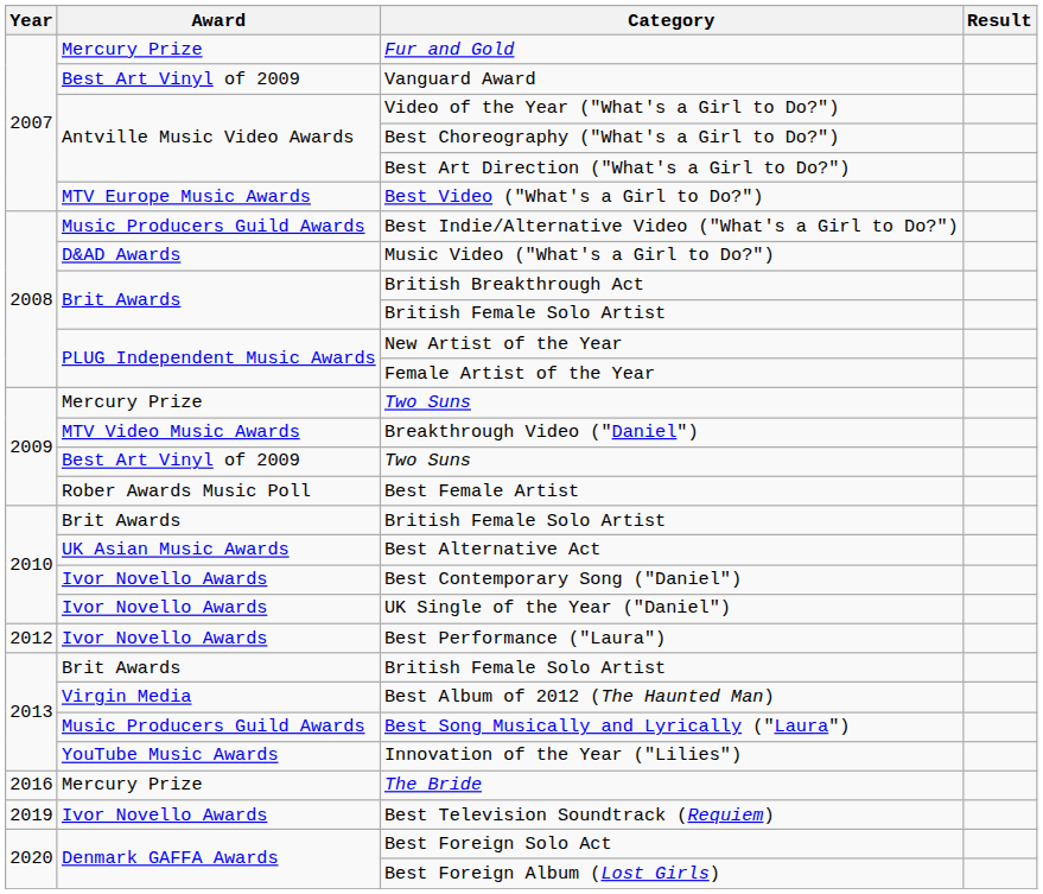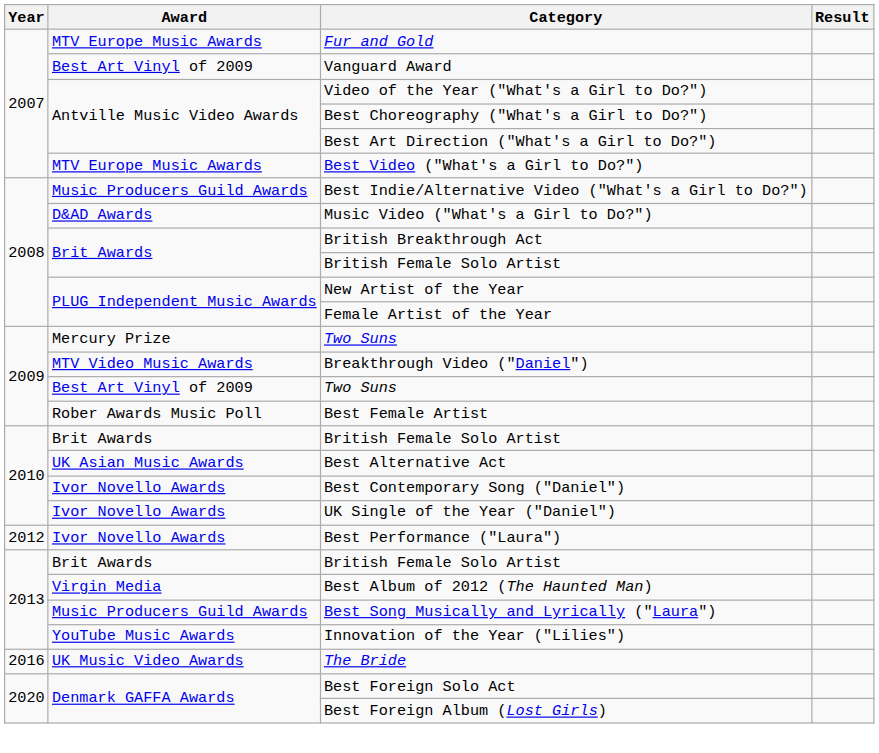 <table class="wikitable">
 <tr>
 <th>Year</th>
 <th>Award</th>
 <th>Category</th>
 <th>Result</th>
 </tr>
 <tr>
 <td rowspan=6>2007</td>
-<td><a href='#'>Mercury Prize</a></td>
+<td><a href='#'>MTV Europe Music Awards</a></td>
 <td><em><a href='#'>Fur and Gold</a></em></td>
 <td></td>
 </tr>
 <tr>
 <td><a href='#'>Best Art Vinyl</a> of 2009</td>
 <td>Vanguard Award</td>
 <td></td>
 </tr>
 <tr>
 <td rowspan="3">Antville Music Video Awards</td>
 <td>Video of the Year ("What's a Girl to Do?")</td>
 <td></td>
 </tr>
 <tr>
 <td>Best Choreography ("What's a Girl to Do?")</td>
 <td></td>
 </tr>
 <tr>
 <td>Best Art Direction ("What's a Girl to Do?")</td>
 <td></td>
 </tr>
 <tr>
 <td><a href='#'>MTV Europe Music Awards</a></td>
 <td><a href='#'>Best Video</a> ("What's a Girl to Do?")</td>
 <td></td>
 </tr>
 <tr>
 <td rowspan=6>2008</td>
 <td><a href='#'>Music Producers Guild Awards</a></td>
 <td>Best Indie/Alternative Video ("What's a Girl to Do?")</td>
 <td></td>
 </tr>
 <tr>
 <td><a href='#'>D&AD Awards</a></td>
 <td>Music Video ("What's a Girl to Do?")</td>
 <td></td>
 </tr>
 <tr>
 <td rowspan=2><a href='#'>Brit Awards</a></td>
 <td>British Breakthrough Act</td>
 <td></td>
 </tr>
 <tr>
 <td>British Female Solo Artist</td>
 <td></td>
 </tr>
 <tr>
 <td rowspan=2><a href='#'>PLUG Independent Music Awards</a></td>
 <td>New Artist of the Year</td>
 <td></td>
 </tr>
 <tr>
 <td>Female Artist of the Year</td>
 <td></td>
 </tr>
 <tr>
 <td rowspan=4>2009</td>
 <td>Mercury Prize</td>
 <td><em><a href='#'>Two Suns</a></em></td>
 <td></td>
 </tr>
 <tr>
 <td><a href='#'>MTV Video Music Awards</a></td>
 <td>Breakthrough Video ("<a href='#'>Daniel</a>")</td>
 <td></td>
 </tr>
 <tr>
 <td><a href='#'>Best Art Vinyl</a> of 2009</td>
 <td><em>Two Suns</em></td>
 <td></td>
 </tr>
 <tr>
 <td>Rober Awards Music Poll</td>
 <td>Best Female Artist</td>
 <td></td>
 </tr>
 <tr>
 <td rowspan=4>2010</td>
 <td>Brit Awards</td>
 <td>British Female Solo Artist</td>
 <td></td>
 </tr>
 <tr>
 <td><a href='#'>UK Asian Music Awards</a></td>
 <td>Best Alternative Act</td>
 <td></td>
 </tr>
 <tr>
 <td><a href='#'>Ivor Novello Awards</a></td>
 <td>Best Contemporary Song ("Daniel")</td>
 <td></td>
 </tr>
 <tr>
 <td><a href='#'>Ivor Novello Awards</a></td>
 <td>UK Single of the Year ("Daniel")</td>
 <td></td>
 </tr>
 <tr>
 <td>2012</td>
 <td><a href='#'>Ivor Novello Awards</a></td>
 <td>Best Performance ("Laura")</td>
 <td></td>
 </tr>
 <tr>
 <td rowspan=4>2013</td>
 <td>Brit Awards</td>
 <td>British Female Solo Artist</td>
 <td></td>
 </tr>
 <tr>
 <td><a href='#'>Virgin Media</a></td>
 <td>Best Album of 2012 (<em>The Haunted Man</em>)</td>
 <td></td>
 </tr>
 <tr>
 <td><a href='#'>Music Producers Guild Awards</a></td>
 <td><a href='#'>Best Song Musically and Lyrically</a> ("<a href='#'>Laura</a>")</td>
 <td></td>
 </tr>
 <tr>
 <td><a href='#'>YouTube Music Awards</a></td>
 <td>Innovation of the Year ("Lilies")</td>
 <td></td>
 </tr>
 <tr>
 <td>2016</td>
-<td>Mercury Prize</td>
+<td><a href='#'>UK Music Video Awards</a></td>
 <td><em><a href='#'>The Bride</a></em></td>
-<td></td>
-</tr>
-<tr>
-<td>2019</td>
-<td><a href='#'>Ivor Novello Awards</a></td>
-<td>Best Television Soundtrack (<em><a href='#'>Requiem</a></em>)</td>
 <td></td>
 </tr>
 <tr>
 <td rowspan=2>2020</td>
 <td rowspan=2><a href='#'>Denmark GAFFA Awards</a></td>
 <td>Best Foreign Solo Act</td>
 <td></td>
 </tr>
 <tr>
 <td>Best Foreign Album (<em><a href='#'>Lost Girls</a></em>)</td>
 <td></td>
 </tr>
 </table>
